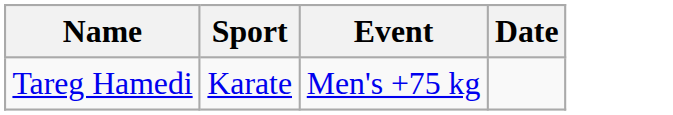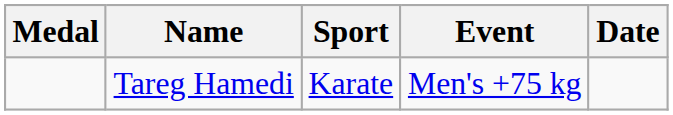 <table class="wikitable sortable" style="font-size: 95%;">
 <tr>
+<th>Medal</th>
 <th>Name</th>
 <th>Sport</th>
 <th>Event</th>
 <th>Date</th>
 </tr>
 <tr>
+<td></td>
 <td><a href='#'>Tareg Hamedi</a></td>
 <td><a href='#'>Karate</a></td>
 <td><a href='#'>Men's +75 kg</a></td>
 <td></td>
 </tr>
 </table>
